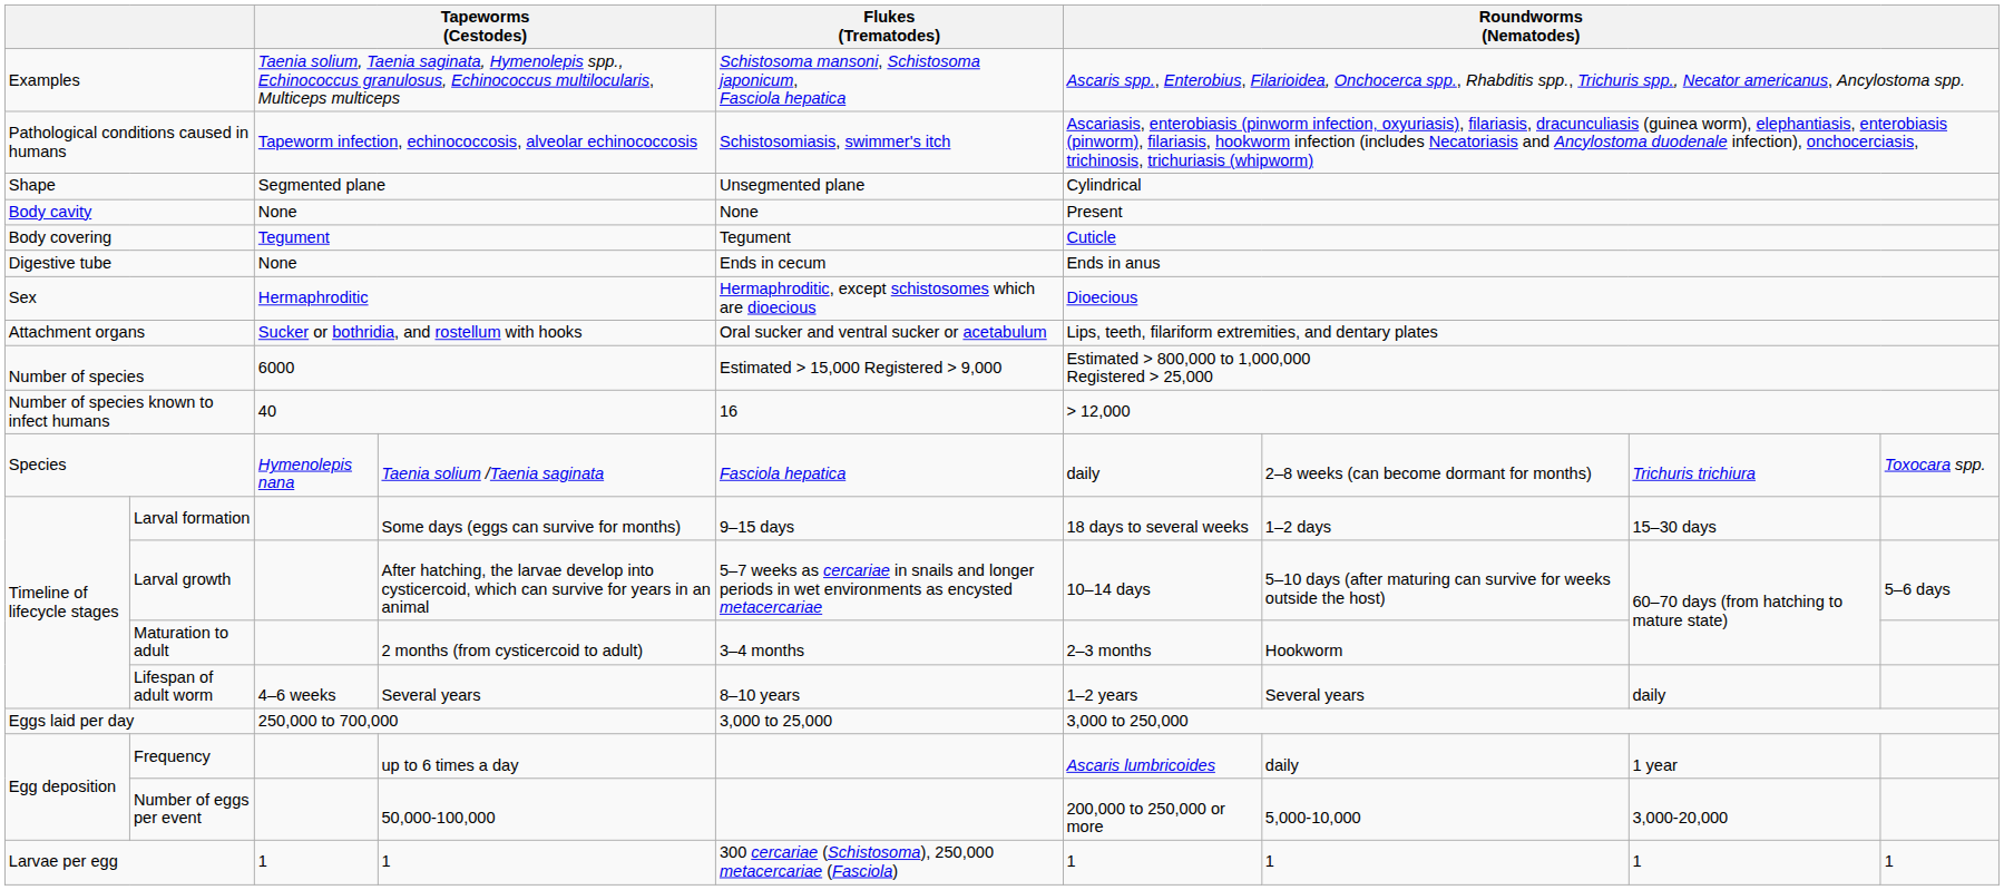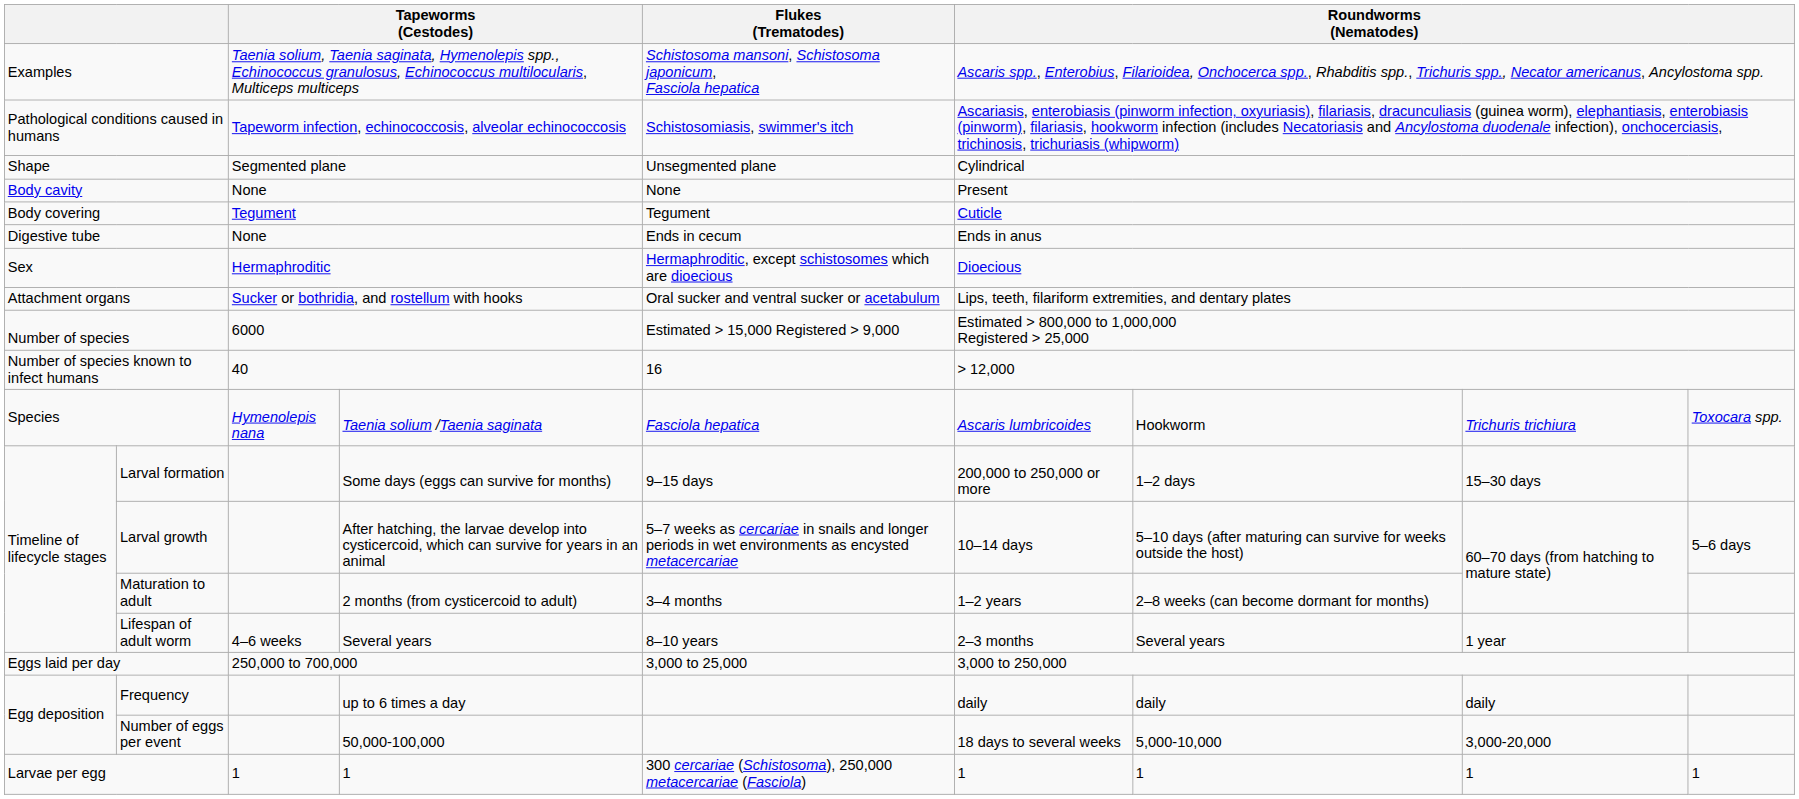 <table class="wikitable">
 <tr>
 <th colspan="2"></th>
 <th colspan="2">Tapeworms<br>(Cestodes)</th>
 <th colspan="1">Flukes<br>(Trematodes)</th>
 <th colspan="4">Roundworms<br>(Nematodes)</th>
 </tr>
 <tr>
 <td colspan="2">Examples</td>
 <td colspan="2"><em><a href='#'>Taenia solium</a>,</em> <em><a href='#'>Taenia saginata</a>,</em> <em><a href='#'>Hymenolepis</a> spp.,</em> <em><a href='#'>Echinococcus granulosus</a>,</em> <em><a href='#'>Echinococcus multilocularis</a></em>, <em>Multiceps multiceps</em></td>
 <td><em><a href='#'>Schistosoma mansoni</a></em>, <em><a href='#'>Schistosoma japonicum</a></em>,<br><em><a href='#'>Fasciola hepatica</a></em></td>
 <td colspan="4"><em><a href='#'>Ascaris spp.</a></em>, <a href='#'><em>Enterobius</em></a>, <em><a href='#'>Filarioidea</a>, <a href='#'>Onchocerca spp.</a></em>, <em>Rhabditis spp.</em>, <em><a href='#'>Trichuris spp.</a>,</em>  <em><a href='#'>Necator americanus</a></em>, <em>Ancylostoma spp.</em></td>
 </tr>
 <tr>
 <td colspan="2">Pathological conditions caused in humans</td>
 <td colspan="2"><a href='#'>Tapeworm infection</a>, <a href='#'>echinococcosis</a>, <a href='#'>alveolar echinococcosis</a></td>
 <td><a href='#'>Schistosomiasis</a>, <a href='#'>swimmer's itch</a></td>
 <td colspan="4"><a href='#'>Ascariasis</a>, <a href='#'>enterobiasis (pinworm infection, oxyuriasis)</a>, <a href='#'>filariasis</a>, <a href='#'>dracunculiasis</a> (guinea worm), <a href='#'>elephantiasis</a>, <a href='#'>enterobiasis (pinworm)</a>, <a href='#'>filariasis</a>, <a href='#'>hookworm</a> infection (includes <a href='#'>Necatoriasis</a> and <em><a href='#'>Ancylostoma duodenale</a></em> infection), <a href='#'>onchocerciasis</a>, <a href='#'>trichinosis</a>, <a href='#'>trichuriasis (whipworm)</a></td>
 </tr>
 <tr>
 <td colspan="2">Shape</td>
 <td colspan="2">Segmented plane</td>
 <td>Unsegmented plane</td>
 <td colspan="4">Cylindrical</td>
 </tr>
 <tr>
 <td colspan="2"><a href='#'>Body cavity</a></td>
 <td colspan="2">None</td>
 <td>None</td>
 <td colspan="4">Present</td>
 </tr>
 <tr>
 <td colspan="2">Body covering</td>
 <td colspan="2"><a href='#'>Tegument</a></td>
 <td>Tegument</td>
 <td colspan="4"><a href='#'>Cuticle</a></td>
 </tr>
 <tr>
 <td colspan="2">Digestive tube</td>
 <td colspan="2">None</td>
 <td>Ends in cecum</td>
 <td colspan="4">Ends in anus</td>
 </tr>
 <tr>
 <td colspan="2">Sex</td>
 <td colspan="2"><a href='#'>Hermaphroditic</a></td>
 <td><a href='#'>Hermaphroditic</a>, except <a href='#'>schistosomes</a> which are <a href='#'>dioecious</a></td>
 <td colspan="4"><a href='#'>Dioecious</a></td>
 </tr>
 <tr>
 <td colspan="2">Attachment organs</td>
 <td colspan="2"><a href='#'>Sucker</a> or <a href='#'>bothridia</a>, and <a href='#'>rostellum</a> with hooks</td>
 <td>Oral sucker and ventral sucker or <a href='#'>acetabulum</a></td>
 <td colspan="4">Lips, teeth, filariform extremities, and dentary plates</td>
 </tr>
 <tr>
 <td colspan="2"><br>Number of species</td>
 <td colspan="2">6000</td>
 <td>Estimated > 15,000 Registered > 9,000</td>
 <td colspan="4">Estimated > 800,000 to 1,000,000<br>Registered > 25,000</td>
 </tr>
 <tr>
 <td colspan="2">Number of species known to infect humans</td>
 <td colspan="2">40</td>
 <td>16</td>
 <td colspan="4">> 12,000</td>
 </tr>
 <tr>
 <td colspan="2">Species</td>
 <td><br><em><a href='#'>Hymenolepis nana</a></em></td>
 <td><br><em><a href='#'>Taenia solium</a> /<a href='#'>Taenia saginata</a></em></td>
 <td><br><em><a href='#'>Fasciola hepatica</a></em></td>
-<td><br>daily</td>
-<td><br>2–8 weeks (can become dormant for months)</td>
+<td><br><em><a href='#'>Ascaris lumbricoides</a></em></td>
+<td><br>Hookworm</td>
 <td><br><em><a href='#'>Trichuris trichiura</a></em></td>
 <td><em><a href='#'>Toxocara</a> spp.</em></td>
 </tr>
 <tr>
 <td rowspan="4">Timeline of lifecycle stages</td>
 <td>Larval formation</td>
 <td></td>
 <td><br>Some days (eggs can survive for months)</td>
 <td><br>9–15 days</td>
-<td><br>18 days to several weeks</td>
+<td><br>200,000 to 250,000 or more</td>
 <td><br>1–2 days</td>
 <td><br>15–30 days</td>
 <td></td>
 </tr>
 <tr>
 <td>Larval growth</td>
 <td></td>
 <td><br>After hatching, the larvae develop into cysticercoid, which can survive for years in an animal</td>
 <td><br>5–7 weeks as <em><a href='#'>cercariae</a></em> in snails and longer periods in wet environments as encysted <em><a href='#'>metacercariae</a></em></td>
 <td><br>10–14 days</td>
 <td><br>5–10 days (after maturing can survive for weeks outside the host)</td>
 <td rowspan="2"><br>60–70 days (from hatching to mature state)</td>
 <td><br>5–6 days</td>
 </tr>
 <tr>
 <td>Maturation to adult</td>
 <td></td>
 <td><br>2 months (from cysticercoid to adult)</td>
 <td><br>3–4 months</td>
-<td><br>2–3 months</td>
-<td><br>Hookworm</td>
+<td><br>1–2 years</td>
+<td><br>2–8 weeks (can become dormant for months)</td>
 <td></td>
 </tr>
 <tr>
 <td>Lifespan of adult worm</td>
 <td><br>4–6 weeks</td>
 <td><br>Several years</td>
 <td><br>8–10 years</td>
-<td><br>1–2 years</td>
+<td><br>2–3 months</td>
 <td><br>Several years</td>
-<td><br>daily</td>
+<td><br>1 year</td>
 <td></td>
 </tr>
 <tr>
 <td colspan="2">Eggs laid per day</td>
 <td colspan="2">250,000 to 700,000</td>
 <td>3,000 to 25,000</td>
 <td colspan="4">3,000 to 250,000</td>
 </tr>
 <tr>
 <td rowspan="2">Egg deposition</td>
 <td>Frequency</td>
 <td></td>
 <td><br>up to 6 times a day</td>
 <td></td>
-<td><br><em><a href='#'>Ascaris lumbricoides</a></em></td>
 <td><br>daily</td>
-<td><br>1 year</td>
+<td><br>daily</td>
+<td><br>daily</td>
 <td></td>
 </tr>
 <tr>
 <td>Number of eggs per event</td>
 <td></td>
 <td><br>50,000-100,000</td>
 <td></td>
-<td><br>200,000 to 250,000 or more</td>
+<td><br>18 days to several weeks</td>
 <td><br>5,000-10,000</td>
 <td><br>3,000-20,000</td>
 <td></td>
 </tr>
 <tr>
 <td colspan="2">Larvae per egg</td>
 <td>1</td>
 <td>1</td>
 <td>300 <em><a href='#'>cercariae</a></em> (<em><a href='#'>Schistosoma</a></em>), 250,000 <em><a href='#'>metacercariae</a></em> (<em><a href='#'>Fasciola</a></em>)</td>
 <td>1</td>
 <td>1</td>
 <td>1</td>
 <td>1</td>
 </tr>
 </table>
